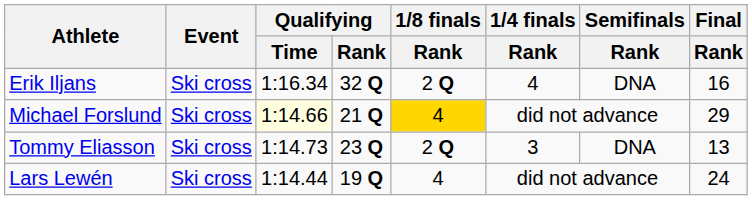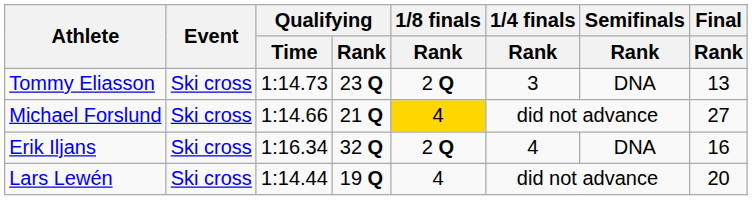 <table class="wikitable">
 <tr>
 <th rowspan="2">Athlete</th>
 <th rowspan="2">Event</th>
 <th colspan="2">Qualifying</th>
 <th colspan="1">1/8 finals</th>
 <th colspan="1">1/4 finals</th>
 <th colspan="1">Semifinals</th>
 <th colspan="1">Final</th>
 </tr>
 <tr>
 <th>Time</th>
 <th>Rank</th>
 <th>Rank</th>
 <th>Rank</th>
 <th>Rank</th>
 <th>Rank</th>
 </tr>
 <tr>
+<td><a href='#'>Tommy Eliasson</a></td>
+<td><a href='#'>Ski cross</a></td>
+<td align="center">1:14.73</td>
+<td align="center">23 <strong>Q</strong></td>
+<td align="center">2 <strong>Q</strong></td>
+<td align="center">3</td>
+<td align="center">DNA</td>
+<td align="center">13</td>
+</tr>
+<tr>
+<td><a href='#'>Michael Forslund</a></td>
+<td><a href='#'>Ski cross</a></td>
+<td align="center">1:14.66</td>
+<td align="center">21 <strong>Q</strong></td>
+<td align="center" style="background: gold;">4</td>
+<td align="center" colspan=2>did not advance</td>
+<td align="center">27</td>
+</tr>
+<tr>
 <td><a href='#'>Erik Iljans</a></td>
 <td><a href='#'>Ski cross</a></td>
 <td align="center">1:16.34</td>
 <td align="center">32 <strong>Q</strong></td>
 <td align="center">2 <strong>Q</strong></td>
 <td align="center">4</td>
 <td align="center">DNA</td>
 <td align="center">16</td>
 </tr>
 <tr>
-<td><a href='#'>Michael Forslund</a></td>
-<td><a href='#'>Ski cross</a></td>
-<td align="center" style="background: lightyellow;">1:14.66</td>
-<td align="center">21 <strong>Q</strong></td>
-<td align="center" style="background: gold;">4</td>
-<td align="center" colspan=2>did not advance</td>
-<td align="center">29</td>
-</tr>
-<tr>
-<td><a href='#'>Tommy Eliasson</a></td>
-<td><a href='#'>Ski cross</a></td>
-<td align="center">1:14.73</td>
-<td align="center">23 <strong>Q</strong></td>
-<td align="center">2 <strong>Q</strong></td>
-<td align="center">3</td>
-<td align="center">DNA</td>
-<td align="center">13</td>
-</tr>
-<tr>
 <td><a href='#'>Lars Lewén</a></td>
 <td><a href='#'>Ski cross</a></td>
 <td align="center">1:14.44</td>
 <td align="center">19 <strong>Q</strong></td>
 <td align="center">4</td>
 <td align="center" colspan=2>did not advance</td>
-<td align="center">24</td>
+<td align="center">20</td>
 </tr>
 </table>
